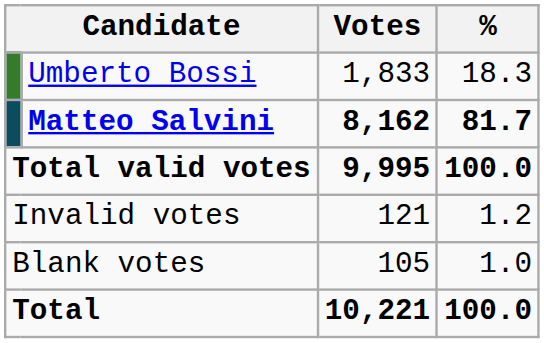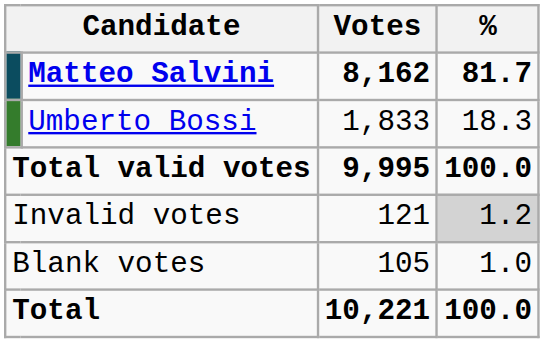 <table class="wikitable" style="font-size:95%">
 <tr bgcolor="#E9E9E9">
 <th rowspan="1" colspan="2">Candidate</th>
 <th rowspan="1" colspan="1">Votes</th>
 <th rowspan="1" colspan="1">%</th>
 </tr>
 <tr>
+<td style="color:inherit;background:#0B4C5F"></td>
+<td align="left"><strong><a href='#'>Matteo Salvini</a></strong></td>
+<td align="right"><strong>8,162</strong></td>
+<td align="right"><strong>81.7</strong></td>
+</tr>
+<tr>
 <td style="color:inherit;background:#347C2C"></td>
 <td align="left"><a href='#'>Umberto Bossi</a></td>
 <td align="right">1,833</td>
 <td align="right">18.3</td>
-</tr>
-<tr>
-<td style="color:inherit;background:#0B4C5F"></td>
-<td align="left"><strong><a href='#'>Matteo Salvini</a></strong></td>
-<td align="right"><strong>8,162</strong></td>
-<td align="right"><strong>81.7</strong></td>
 </tr>
 <tr>
 <td align="left" colspan=2><strong>Total valid votes</strong></td>
 <td align="right"><strong>9,995</strong></td>
 <td align="right"><strong>100.0</strong></td>
 </tr>
 <tr>
 <td align="left" colspan=2>Invalid votes</td>
 <td align="right">121</td>
-<td align="right">1.2</td>
+<td align="right" style="background: lightgrey;">1.2</td>
 </tr>
 <tr>
 <td align="left" colspan=2>Blank votes</td>
 <td align="right">105</td>
 <td align="right">1.0</td>
 </tr>
 <tr>
 <td align="left" colspan=2><strong>Total</strong></td>
 <td align="right"><strong>10,221</strong></td>
 <td align="right"><strong>100.0</strong></td>
 </tr>
 </table>
